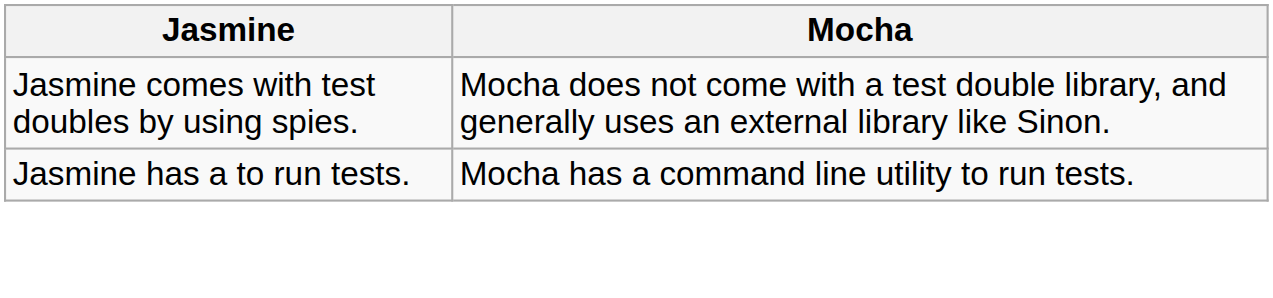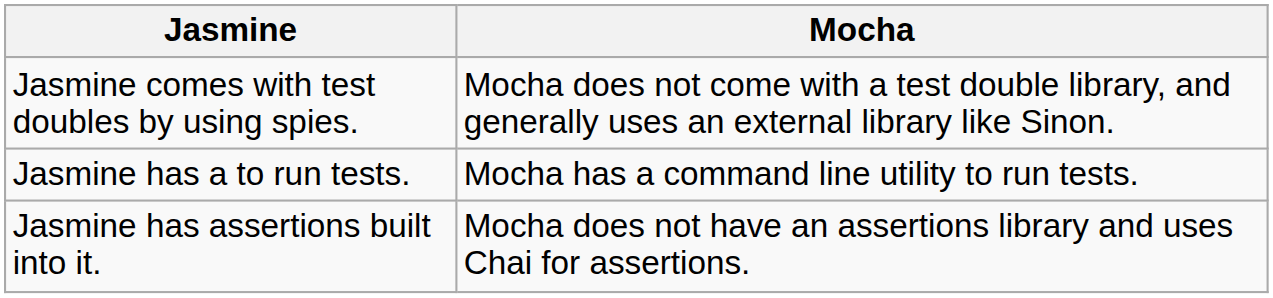 <table class="wikitable">
 <tr>
 <th>Jasmine</th>
 <th>Mocha</th>
 </tr>
 <tr>
 <td>Jasmine comes with test doubles by using spies.</td>
 <td>Mocha does not come with a test double library, and generally uses an external library like Sinon.</td>
 </tr>
 <tr>
 <td>Jasmine has a  to run tests.</td>
 <td>Mocha has a command line utility to run tests.</td>
 </tr>
+<tr>
+<td>Jasmine has assertions built into it.</td>
+<td>Mocha does not have an assertions library and uses Chai for assertions.</td>
+</tr>
 </table>
